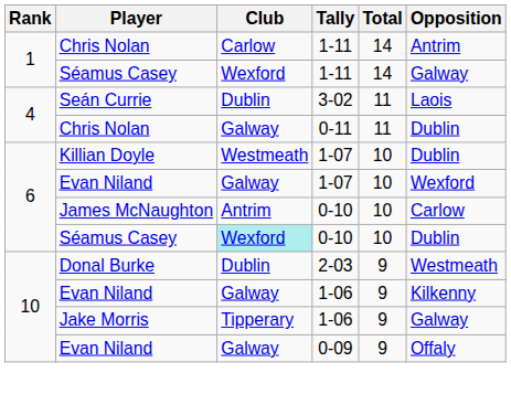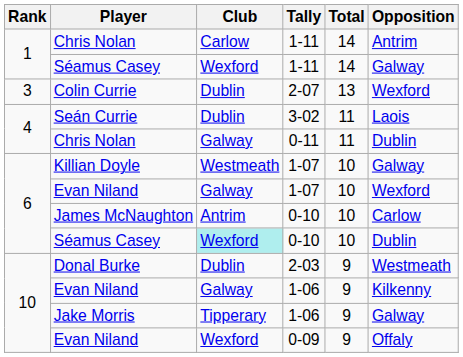 <table class="wikitable">
 <tr>
 <th>Rank</th>
 <th>Player</th>
 <th>Club</th>
 <th>Tally</th>
 <th>Total</th>
 <th>Opposition</th>
 </tr>
 <tr>
 <td rowspan="2" style="text-align:center;">1</td>
 <td><a href='#'>Chris Nolan</a></td>
 <td><a href='#'>Carlow</a></td>
 <td align=center>1-11</td>
 <td align=center>14</td>
 <td><a href='#'>Antrim</a></td>
 </tr>
 <tr>
 <td><a href='#'>Séamus Casey</a></td>
 <td><a href='#'>Wexford</a></td>
 <td align=center>1-11</td>
 <td align=center>14</td>
 <td><a href='#'>Galway</a></td>
 </tr>
 <tr>
+<td rowspan="1" style="text-align:center;">3</td>
+<td><a href='#'>Colin Currie</a></td>
+<td><a href='#'>Dublin</a></td>
+<td align=center>2-07</td>
+<td align=center>13</td>
+<td><a href='#'>Wexford</a></td>
+</tr>
+<tr>
 <td rowspan="2" style="text-align:center;">4</td>
 <td><a href='#'>Seán Currie</a></td>
 <td><a href='#'>Dublin</a></td>
 <td align=center>3-02</td>
 <td align=center>11</td>
 <td><a href='#'>Laois</a></td>
 </tr>
 <tr>
 <td><a href='#'>Chris Nolan</a></td>
 <td><a href='#'>Galway</a></td>
 <td align=center>0-11</td>
 <td align=center>11</td>
 <td><a href='#'>Dublin</a></td>
 </tr>
 <tr>
 <td rowspan="4" style="text-align:center;">6</td>
 <td><a href='#'>Killian Doyle</a></td>
 <td><a href='#'>Westmeath</a></td>
 <td align=center>1-07</td>
 <td align=center>10</td>
-<td><a href='#'>Dublin</a></td>
+<td><a href='#'>Galway</a></td>
 </tr>
 <tr>
 <td><a href='#'>Evan Niland</a></td>
 <td><a href='#'>Galway</a></td>
 <td align=center>1-07</td>
 <td align=center>10</td>
 <td><a href='#'>Wexford</a></td>
 </tr>
 <tr>
 <td><a href='#'>James McNaughton</a></td>
 <td><a href='#'>Antrim</a></td>
 <td align=center>0-10</td>
 <td align=center>10</td>
 <td><a href='#'>Carlow</a></td>
 </tr>
 <tr>
 <td><a href='#'>Séamus Casey</a></td>
 <td style="background: paleturquoise;"><a href='#'>Wexford</a></td>
 <td align=center>0-10</td>
 <td align=center>10</td>
 <td><a href='#'>Dublin</a></td>
 </tr>
 <tr>
 <td rowspan="4" style="text-align:center;">10</td>
 <td><a href='#'>Donal Burke</a></td>
 <td><a href='#'>Dublin</a></td>
 <td align=center>2-03</td>
 <td align=center>9</td>
 <td><a href='#'>Westmeath</a></td>
 </tr>
 <tr>
 <td><a href='#'>Evan Niland</a></td>
 <td><a href='#'>Galway</a></td>
 <td align=center>1-06</td>
 <td align=center>9</td>
 <td><a href='#'>Kilkenny</a></td>
 </tr>
 <tr>
 <td><a href='#'>Jake Morris</a></td>
 <td><a href='#'>Tipperary</a></td>
 <td align=center>1-06</td>
 <td align=center>9</td>
 <td><a href='#'>Galway</a></td>
 </tr>
 <tr>
 <td><a href='#'>Evan Niland</a></td>
-<td><a href='#'>Galway</a></td>
+<td><a href='#'>Wexford</a></td>
 <td align=center>0-09</td>
 <td align=center>9</td>
 <td><a href='#'>Offaly</a></td>
 </tr>
 </table>
